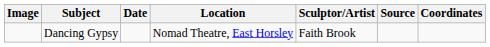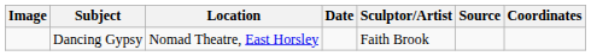 <table class="wikitable sortable">
 <tr>
 <th>Image</th>
 <th>Subject</th>
+<th>Location</th>
 <th>Date</th>
-<th>Location</th>
 <th>Sculptor/Artist</th>
 <th>Source</th>
 <th>Coordinates</th>
 </tr>
 <tr>
 <td></td>
 <td>Dancing Gypsy</td>
+<td>Nomad Theatre, <a href='#'>East Horsley</a></td>
 <td></td>
-<td>Nomad Theatre, <a href='#'>East Horsley</a></td>
 <td>Faith Brook</td>
 <td></td>
 <td></td>
 </tr>
 </table>
